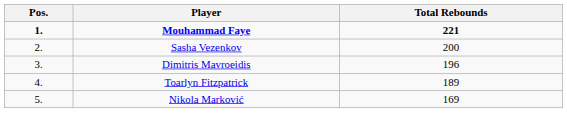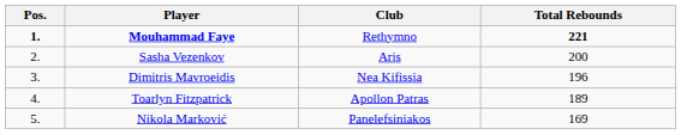 <table class="wikitable" style="text-align: center;" width="65%">
 <tr>
 <th>Pos.</th>
 <th>Player</th>
+<th>Club</th>
 <th>Total Rebounds</th>
 </tr>
 <tr>
 <td align="center"><strong>1.</strong></td>
 <td> <strong><a href='#'>Mouhammad Faye</a></strong></td>
+<td><a href='#'>Rethymno</a></td>
 <td align="center"><strong>221</strong></td>
 </tr>
 <tr>
 <td align="center">2.</td>
 <td> <a href='#'>Sasha Vezenkov</a></td>
+<td><a href='#'>Aris</a></td>
 <td align="center">200</td>
 </tr>
 <tr>
 <td align="center">3.</td>
 <td> <a href='#'>Dimitris Mavroeidis</a></td>
+<td><a href='#'>Nea Kifissia</a></td>
 <td align="center">196</td>
 </tr>
 <tr>
 <td align="center">4.</td>
 <td> <a href='#'>Toarlyn Fitzpatrick</a></td>
+<td><a href='#'>Apollon Patras</a></td>
 <td align="center">189</td>
 </tr>
 <tr>
 <td align="center">5.</td>
 <td> <a href='#'>Nikola Marković</a></td>
+<td><a href='#'>Panelefsiniakos</a></td>
 <td align="center">169</td>
 </tr>
 </table>
